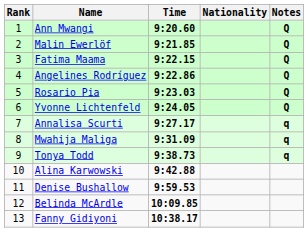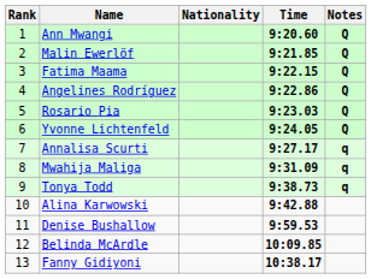 <table class="wikitable sortable" style="text-align:center">
 <tr>
 <th>Rank</th>
 <th>Name</th>
+<th>Nationality</th>
 <th>Time</th>
-<th>Nationality</th>
 <th>Notes</th>
 </tr>
 <tr bgcolor=ccffcc>
 <td>1</td>
 <td align=left><a href='#'>Ann Mwangi</a></td>
+<td align=left></td>
 <td><strong>9:20.60</strong></td>
-<td align=left></td>
 <td><strong>Q</strong></td>
 </tr>
 <tr bgcolor=ccffcc>
 <td>2</td>
 <td align=left><a href='#'>Malin Ewerlöf</a></td>
+<td align=left></td>
 <td><strong>9:21.85</strong></td>
-<td align=left></td>
 <td><strong>Q</strong></td>
 </tr>
 <tr bgcolor=ccffcc>
 <td>3</td>
 <td align=left><a href='#'>Fatima Maama</a></td>
+<td align=left></td>
 <td><strong>9:22.15</strong></td>
-<td align=left></td>
 <td><strong>Q</strong></td>
 </tr>
 <tr bgcolor=ccffcc>
 <td>4</td>
 <td align=left><a href='#'>Angelines Rodríguez</a></td>
+<td align=left></td>
 <td><strong>9:22.86</strong></td>
-<td align=left></td>
 <td><strong>Q</strong></td>
 </tr>
 <tr bgcolor=ccffcc>
 <td>5</td>
 <td align=left><a href='#'>Rosario Pia</a></td>
+<td align=left></td>
 <td><strong>9:23.03</strong></td>
-<td align=left></td>
 <td><strong>Q</strong></td>
 </tr>
 <tr bgcolor=ccffcc>
 <td>6</td>
 <td align=left><a href='#'>Yvonne Lichtenfeld</a></td>
+<td align=left></td>
 <td><strong>9:24.05</strong></td>
-<td align=left></td>
 <td><strong>Q</strong></td>
 </tr>
 <tr bgcolor=ddffdd>
 <td>7</td>
 <td align=left><a href='#'>Annalisa Scurti</a></td>
+<td align=left></td>
 <td><strong>9:27.17</strong></td>
-<td align=left></td>
 <td><strong>q</strong></td>
 </tr>
 <tr bgcolor=ddffdd>
 <td>8</td>
 <td align=left><a href='#'>Mwahija Maliga</a></td>
+<td align=left></td>
 <td><strong>9:31.09</strong></td>
-<td align=left></td>
 <td><strong>q</strong></td>
 </tr>
 <tr bgcolor=ddffdd>
 <td>9</td>
 <td align=left><a href='#'>Tonya Todd</a></td>
+<td align=left></td>
 <td><strong>9:38.73</strong></td>
-<td align=left></td>
 <td><strong>q</strong></td>
 </tr>
 <tr>
 <td>10</td>
 <td align=left><a href='#'>Alina Karwowski</a></td>
+<td align=left></td>
 <td><strong>9:42.88</strong></td>
-<td align=left></td>
 <td></td>
 </tr>
 <tr>
 <td>11</td>
 <td align=left><a href='#'>Denise Bushallow</a></td>
+<td align=left></td>
 <td><strong>9:59.53</strong></td>
-<td align=left></td>
 <td></td>
 </tr>
 <tr>
 <td>12</td>
 <td align=left><a href='#'>Belinda McArdle</a></td>
+<td align=left></td>
 <td><strong>10:09.85</strong></td>
-<td align=left></td>
 <td></td>
 </tr>
 <tr>
 <td>13</td>
 <td align=left><a href='#'>Fanny Gidiyoni</a></td>
+<td align=left></td>
 <td><strong>10:38.17</strong></td>
-<td align=left></td>
 <td></td>
 </tr>
 </table>
